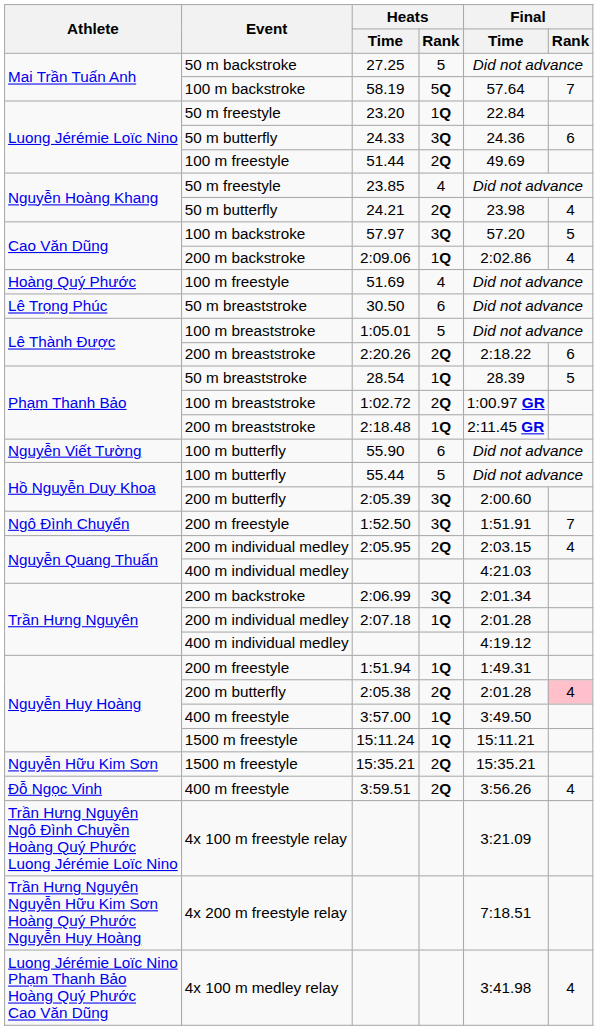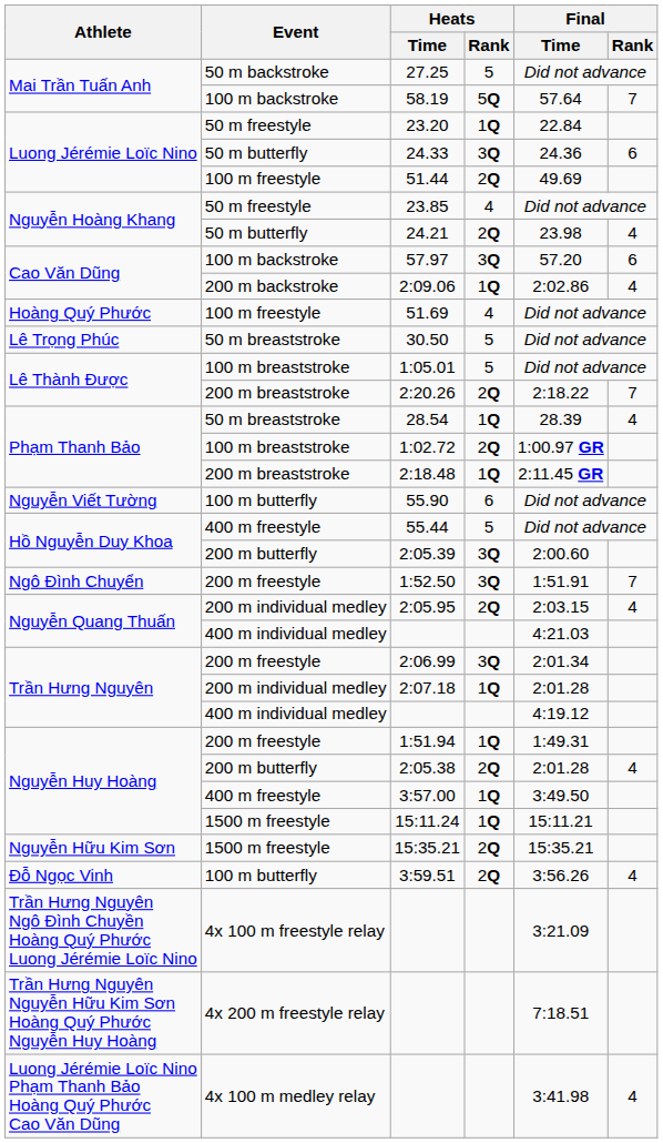 <table class="wikitable" style="font-size:90%">
 <tr>
 <th rowspan="2">Athlete</th>
 <th rowspan="2">Event</th>
 <th colspan="2">Heats</th>
 <th colspan="2">Final</th>
 </tr>
 <tr>
 <th>Time</th>
 <th>Rank</th>
 <th>Time</th>
 <th>Rank</th>
 </tr>
 <tr align="center">
 <td rowspan="2" align="left"><a href='#'>Mai Trần Tuấn Anh</a></td>
 <td align="left">50 m backstroke</td>
 <td>27.25</td>
 <td>5</td>
 <td colspan="2"><em>Did not advance</em></td>
 </tr>
 <tr align="center">
 <td align="left">100 m backstroke</td>
 <td>58.19</td>
 <td>5<strong>Q</strong></td>
 <td>57.64</td>
 <td>7</td>
 </tr>
 <tr align="center">
 <td rowspan="3" align="left"><a href='#'>Luong Jérémie Loïc Nino</a></td>
 <td align="left">50 m freestyle</td>
 <td>23.20</td>
 <td>1<strong>Q</strong></td>
 <td>22.84</td>
 <td></td>
 </tr>
 <tr align="center">
 <td align="left">50 m butterfly</td>
 <td>24.33</td>
 <td>3<strong>Q</strong></td>
 <td>24.36</td>
 <td>6</td>
 </tr>
 <tr align="center">
 <td align="left">100 m freestyle</td>
 <td>51.44</td>
 <td>2<strong>Q</strong></td>
 <td>49.69</td>
 <td></td>
 </tr>
 <tr align="center">
 <td rowspan="2" align="left"><a href='#'>Nguyễn Hoàng Khang</a></td>
 <td align="left">50 m freestyle</td>
 <td>23.85</td>
 <td>4</td>
 <td colspan="2"><em>Did not advance</em></td>
 </tr>
 <tr align="center">
 <td align="left">50 m butterfly</td>
 <td>24.21</td>
 <td>2<strong>Q</strong></td>
 <td>23.98</td>
 <td>4</td>
 </tr>
 <tr align="center">
 <td rowspan="2" align="left"><a href='#'>Cao Văn Dũng</a></td>
 <td align="left">100 m backstroke</td>
 <td>57.97</td>
 <td>3<strong>Q</strong></td>
 <td>57.20</td>
-<td>5</td>
+<td>6</td>
 </tr>
 <tr align="center">
 <td align="left">200 m backstroke</td>
 <td>2:09.06</td>
 <td>1<strong>Q</strong></td>
 <td>2:02.86</td>
 <td>4</td>
 </tr>
 <tr align="center">
 <td align="left"><a href='#'>Hoàng Quý Phước</a></td>
 <td align="left">100 m freestyle</td>
 <td>51.69</td>
 <td>4</td>
 <td colspan="2"><em>Did not advance</em></td>
 </tr>
 <tr align="center">
 <td align="left"><a href='#'>Lê Trọng Phúc</a></td>
 <td align="left">50 m breaststroke</td>
 <td>30.50</td>
-<td>6</td>
+<td>5</td>
 <td colspan="2"><em>Did not advance</em></td>
 </tr>
 <tr align="center">
 <td rowspan="2"  align="left"><a href='#'>Lê Thành Được</a></td>
 <td align="left">100 m breaststroke</td>
 <td>1:05.01</td>
 <td>5</td>
 <td colspan="2"><em>Did not advance</em></td>
 </tr>
 <tr align="center">
 <td align="left">200 m breaststroke</td>
 <td>2:20.26</td>
 <td>2<strong>Q</strong></td>
 <td>2:18.22</td>
-<td>6</td>
+<td>7</td>
 </tr>
 <tr align="center">
 <td rowspan="3"  align="left"><a href='#'>Phạm Thanh Bảo</a></td>
 <td align="left">50 m breaststroke</td>
 <td>28.54</td>
 <td>1<strong>Q</strong></td>
 <td>28.39</td>
-<td>5</td>
+<td>4</td>
 </tr>
 <tr align="center">
 <td align="left">100 m breaststroke</td>
 <td>1:02.72</td>
 <td>2<strong>Q</strong></td>
 <td>1:00.97 <strong><a href='#'>GR</a></strong></td>
 <td></td>
 </tr>
 <tr align="center">
 <td align="left">200 m breaststroke</td>
 <td>2:18.48</td>
 <td>1<strong>Q</strong></td>
 <td>2:11.45 <strong><a href='#'>GR</a></strong></td>
 <td></td>
 </tr>
 <tr align="center">
 <td align="left"><a href='#'>Nguyễn Viết Tường</a></td>
 <td align="left">100 m butterfly</td>
 <td>55.90</td>
 <td>6</td>
 <td colspan="2"><em>Did not advance</em></td>
 </tr>
 <tr align="center">
 <td rowspan="2" align="left"><a href='#'>Hồ Nguyễn Duy Khoa</a></td>
-<td align="left">100 m butterfly</td>
+<td align="left">400 m freestyle</td>
 <td>55.44</td>
 <td>5</td>
 <td colspan="2"><em>Did not advance</em></td>
 </tr>
 <tr align="center">
 <td align="left">200 m butterfly</td>
 <td>2:05.39</td>
 <td>3<strong>Q</strong></td>
 <td>2:00.60</td>
 <td></td>
 </tr>
 <tr align="center">
 <td align="left"><a href='#'>Ngô Đình Chuyển</a></td>
 <td align="left">200 m freestyle</td>
 <td>1:52.50</td>
 <td>3<strong>Q</strong></td>
 <td>1:51.91</td>
 <td>7</td>
 </tr>
 <tr align="center">
 <td rowspan="2" align="left"><a href='#'>Nguyễn Quang Thuấn</a></td>
 <td align="left">200 m individual medley</td>
 <td>2:05.95</td>
 <td>2<strong>Q</strong></td>
 <td>2:03.15</td>
 <td>4</td>
 </tr>
 <tr align="center">
 <td align="left">400 m individual medley</td>
 <td></td>
 <td></td>
 <td>4:21.03</td>
 <td></td>
 </tr>
 <tr align="center">
 <td rowspan="3" align="left"><a href='#'>Trần Hưng Nguyên</a></td>
-<td align="left">200 m backstroke</td>
+<td align="left">200 m freestyle</td>
 <td>2:06.99</td>
 <td>3<strong>Q</strong></td>
 <td>2:01.34</td>
 <td></td>
 </tr>
 <tr align="center">
 <td align="left">200 m individual medley</td>
 <td>2:07.18</td>
 <td>1<strong>Q</strong></td>
 <td>2:01.28</td>
 <td></td>
 </tr>
 <tr align="center">
 <td align="left">400 m individual medley</td>
 <td></td>
 <td></td>
 <td>4:19.12</td>
 <td></td>
 </tr>
 <tr align="center">
 <td rowspan="4" align="left"><a href='#'>Nguyễn Huy Hoàng</a></td>
 <td align="left">200 m freestyle</td>
 <td>1:51.94</td>
 <td>1<strong>Q</strong></td>
 <td>1:49.31</td>
 <td></td>
 </tr>
 <tr align="center">
 <td align="left">200 m butterfly</td>
 <td>2:05.38</td>
 <td>2<strong>Q</strong></td>
 <td>2:01.28</td>
-<td style="background: pink;">4</td>
+<td>4</td>
 </tr>
 <tr align="center">
 <td align="left">400 m freestyle</td>
 <td>3:57.00</td>
 <td>1<strong>Q</strong></td>
 <td>3:49.50</td>
 <td></td>
 </tr>
 <tr align="center">
 <td align="left">1500 m freestyle</td>
 <td>15:11.24</td>
 <td>1<strong>Q</strong></td>
 <td>15:11.21</td>
 <td></td>
 </tr>
 <tr align="center">
 <td align="left"><a href='#'>Nguyễn Hữu Kim Sơn</a></td>
 <td align="left">1500 m freestyle</td>
 <td>15:35.21</td>
 <td>2<strong>Q</strong></td>
 <td>15:35.21</td>
 <td></td>
 </tr>
 <tr align="center">
 <td align="left"><a href='#'>Đỗ Ngọc Vinh</a></td>
-<td align="left">400 m freestyle</td>
+<td align="left">100 m butterfly</td>
 <td>3:59.51</td>
 <td>2<strong>Q</strong></td>
 <td>3:56.26</td>
 <td>4</td>
 </tr>
 <tr align="center">
 <td align="left"><a href='#'>Trần Hưng Nguyên</a><br><a href='#'>Ngô Đình Chuyền</a><br><a href='#'>Hoàng Quý Phước</a><br><a href='#'>Luong Jérémie Loïc Nino</a></td>
 <td align="left">4x 100 m freestyle relay</td>
 <td></td>
 <td></td>
 <td>3:21.09</td>
 <td></td>
 </tr>
 <tr align="center">
 <td align="left"><a href='#'>Trần Hưng Nguyên</a><br><a href='#'>Nguyễn Hữu Kim Sơn</a><br><a href='#'>Hoàng Quý Phước</a><br><a href='#'>Nguyễn Huy Hoàng</a></td>
 <td align="left">4x 200 m freestyle relay</td>
 <td></td>
 <td></td>
 <td>7:18.51</td>
 <td></td>
 </tr>
 <tr align="center">
 <td align="left"><a href='#'>Luong Jérémie Loïc Nino</a><br><a href='#'>Phạm Thanh Bảo</a><br><a href='#'>Hoàng Quý Phước</a><br><a href='#'>Cao Văn Dũng</a></td>
 <td align="left">4x 100 m medley relay</td>
 <td></td>
 <td></td>
 <td>3:41.98</td>
 <td>4</td>
 </tr>
 </table>
